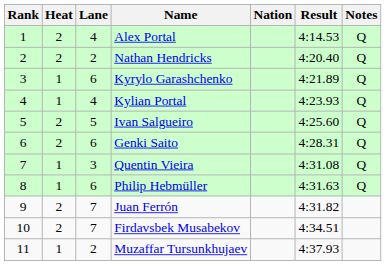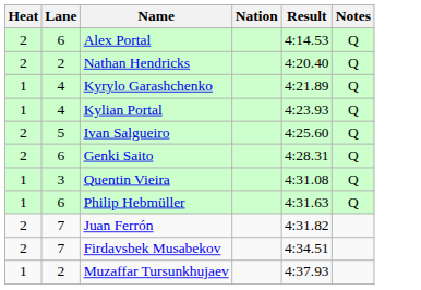 <table class="wikitable sortable" style="text-align:center">
 <tr>
-<th>Rank</th>
 <th>Heat</th>
 <th>Lane</th>
 <th>Name</th>
 <th>Nation</th>
 <th>Result</th>
 <th>Notes</th>
 </tr>
 <tr bgcolor=ccffcc>
-<td>1</td>
 <td>2</td>
-<td>4</td>
+<td>6</td>
 <td align="left"><a href='#'>Alex Portal</a></td>
 <td align=left></td>
 <td>4:14.53</td>
 <td>Q</td>
 </tr>
 <tr bgcolor=ccffcc>
 <td>2</td>
 <td>2</td>
-<td>2</td>
 <td align="left"><a href='#'>Nathan Hendricks</a></td>
 <td align=left></td>
 <td>4:20.40</td>
 <td>Q</td>
 </tr>
 <tr bgcolor=ccffcc>
-<td>3</td>
 <td>1</td>
-<td>6</td>
+<td>4</td>
 <td align="left"><a href='#'>Kyrylo Garashchenko</a></td>
 <td align=left></td>
 <td>4:21.89</td>
 <td>Q</td>
 </tr>
 <tr bgcolor=ccffcc>
-<td>4</td>
 <td>1</td>
 <td>4</td>
 <td align="left"><a href='#'>Kylian Portal</a></td>
 <td align=left></td>
 <td>4:23.93</td>
 <td>Q</td>
 </tr>
 <tr bgcolor=ccffcc>
-<td>5</td>
 <td>2</td>
 <td>5</td>
 <td align="left"><a href='#'>Ivan Salgueiro</a></td>
 <td align=left></td>
 <td>4:25.60</td>
 <td>Q</td>
 </tr>
 <tr bgcolor=ccffcc>
-<td>6</td>
 <td>2</td>
 <td>6</td>
 <td align="left"><a href='#'>Genki Saito</a></td>
 <td align=left></td>
 <td>4:28.31</td>
 <td>Q</td>
 </tr>
 <tr bgcolor=ccffcc>
-<td>7</td>
 <td>1</td>
 <td>3</td>
 <td align="left"><a href='#'>Quentin Vieira</a></td>
 <td align=left></td>
 <td>4:31.08</td>
 <td>Q</td>
 </tr>
 <tr bgcolor=ccffcc>
-<td>8</td>
 <td>1</td>
 <td>6</td>
 <td align="left"><a href='#'>Philip Hebmüller</a></td>
 <td align=left></td>
 <td>4:31.63</td>
 <td>Q</td>
 </tr>
 <tr>
-<td>9</td>
 <td>2</td>
 <td>7</td>
 <td align="left"><a href='#'>Juan Ferrón</a></td>
 <td align=left></td>
 <td>4:31.82</td>
 <td></td>
 </tr>
 <tr>
-<td>10</td>
 <td>2</td>
 <td>7</td>
 <td align="left"><a href='#'>Firdavsbek Musabekov</a></td>
 <td align=left></td>
 <td>4:34.51</td>
 <td></td>
 </tr>
 <tr>
-<td>11</td>
 <td>1</td>
 <td>2</td>
 <td align="left"><a href='#'>Muzaffar Tursunkhujaev</a></td>
 <td align=left></td>
 <td>4:37.93</td>
 <td></td>
 </tr>
 </table>
